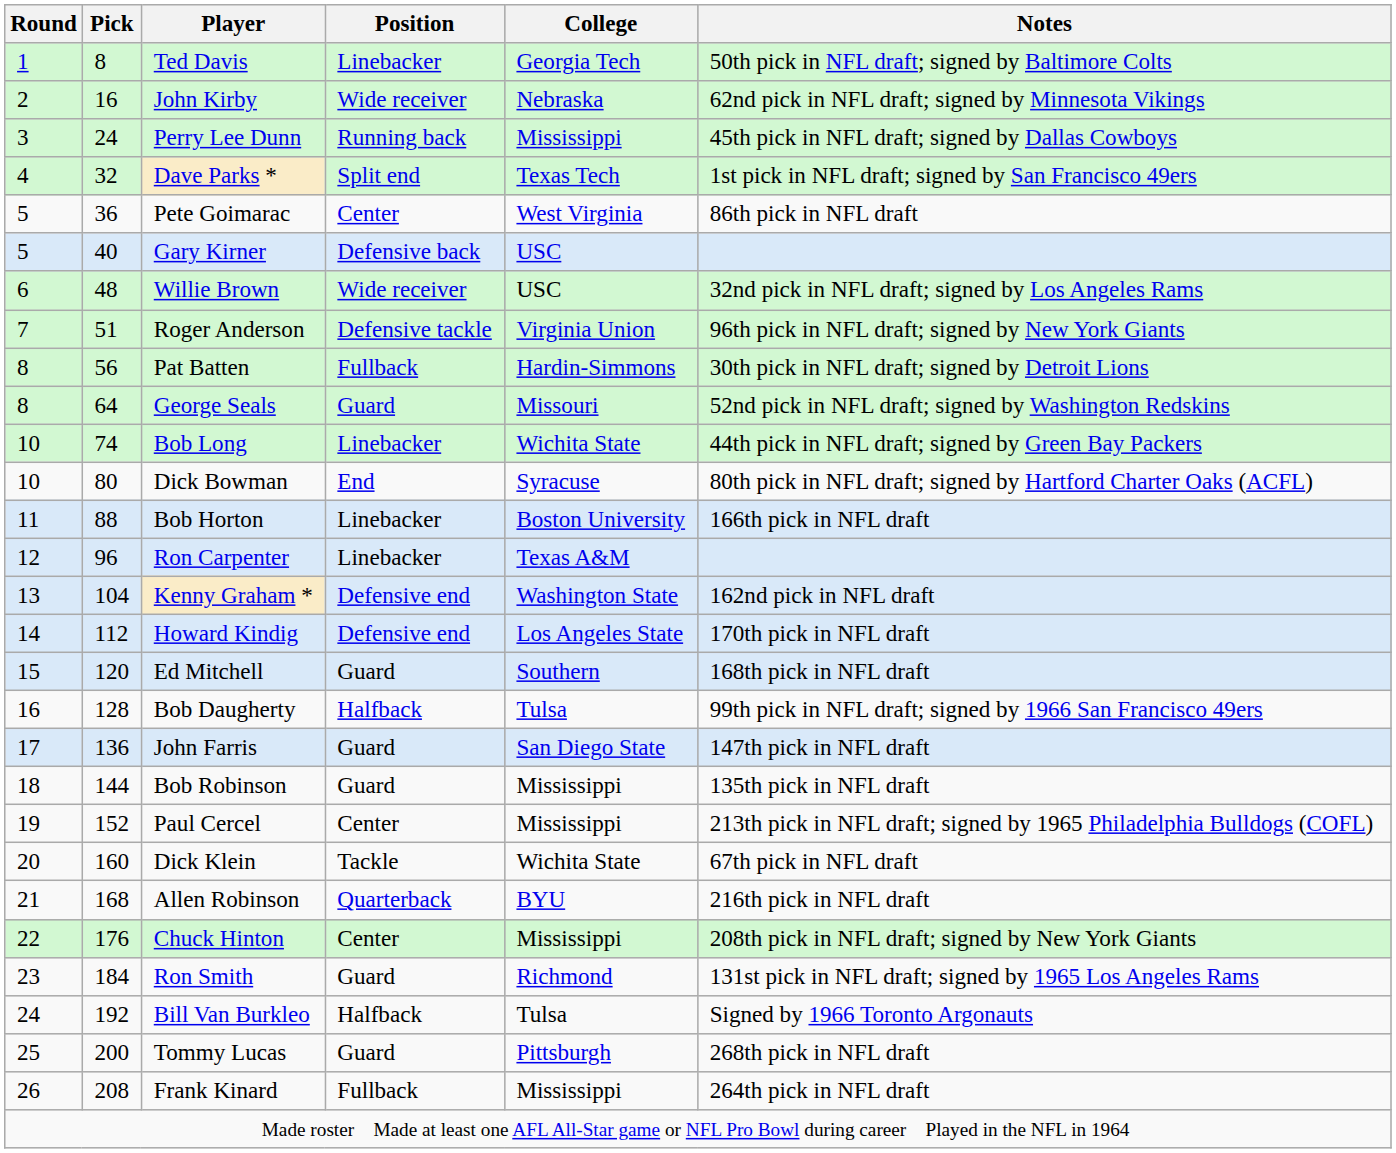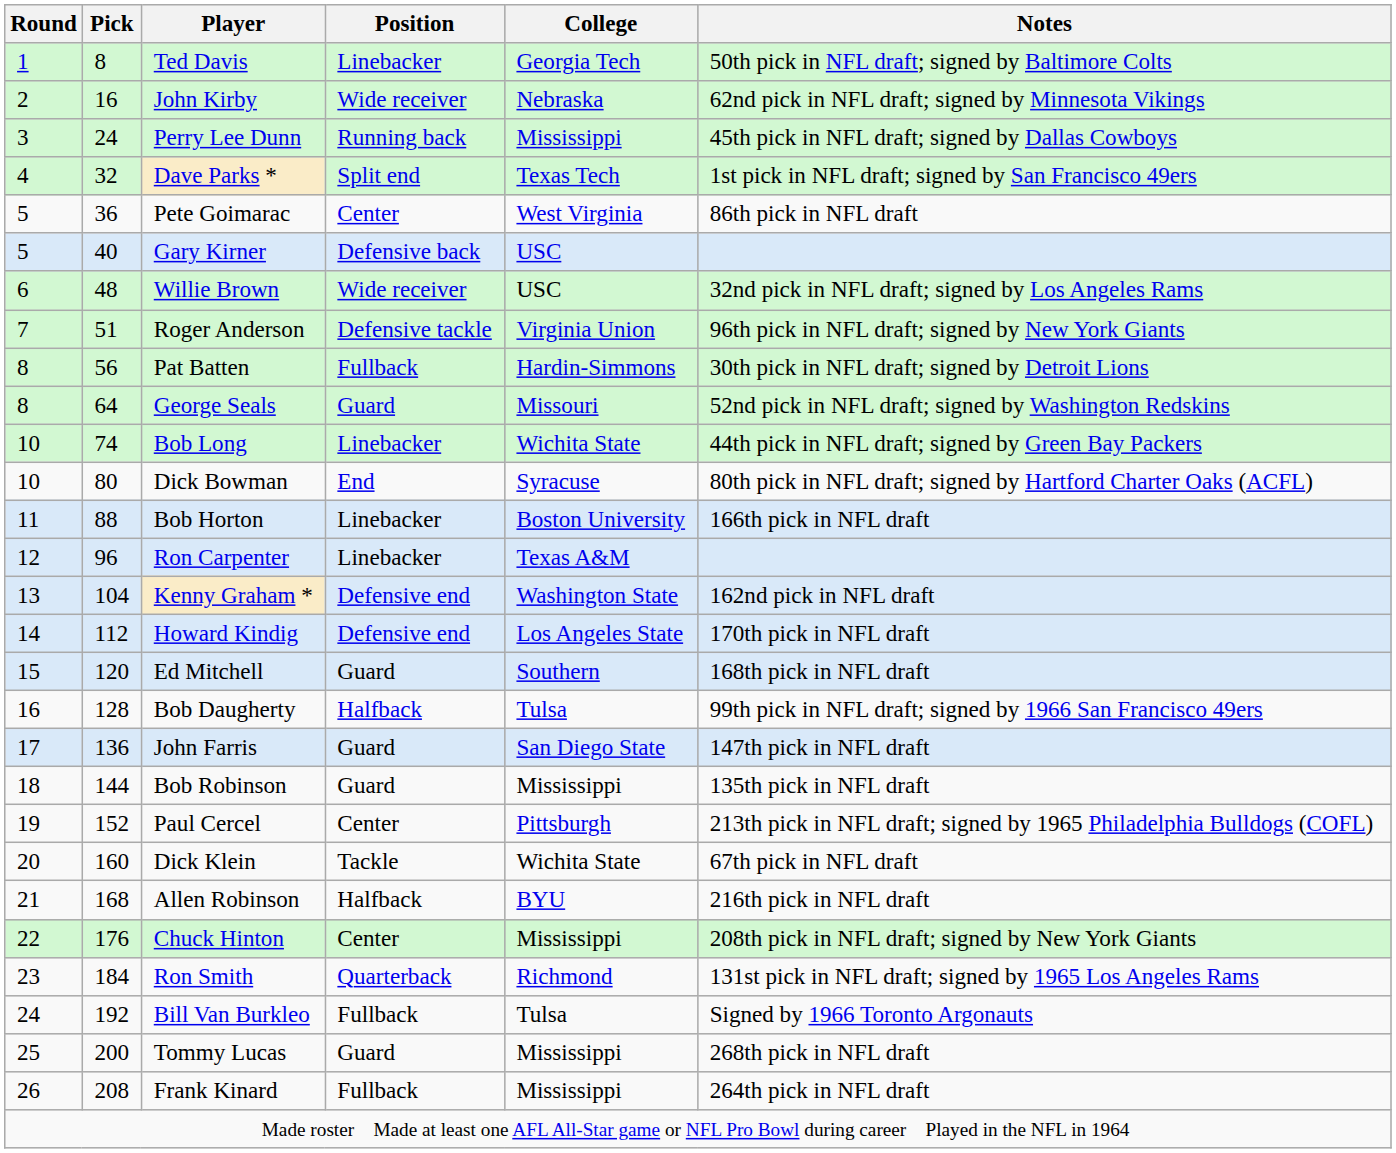 <table class="wikitable" style="font-size:95%;">
 <tr>
 <th scope=column>Round</th>
 <th scope=column>Pick</th>
 <th scope=column>Player</th>
 <th scope=column>Position</th>
 <th scope=column>College</th>
 <th scope=column>Notes</th>
 </tr>
 <tr>
 <td style="padding-left: 0.5em; padding-right: 0.5em; background: #d2f8d2;"><a href='#'>1</a></td>
 <td style="padding-left: 0.5em; padding-right: 0.5em; background: #d2f8d2;">8</td>
 <td style="padding-left: 0.5em; padding-right: 0.5em; background: #d2f8d2;"><a href='#'>Ted Davis</a></td>
 <td style="padding-left: 0.5em; padding-right: 0.5em; background: #d2f8d2;"><a href='#'>Linebacker</a></td>
 <td style="padding-left: 0.5em; padding-right: 0.5em; background: #d2f8d2;"><a href='#'>Georgia Tech</a></td>
 <td style="padding-left: 0.5em; padding-right: 0.75em; background: #d2f8d2;">50th pick in <a href='#'>NFL draft</a>; signed by <a href='#'>Baltimore Colts</a></td>
 </tr>
 <tr>
 <td style="padding-left: 0.5em; padding-right: 0.5em; background: #d2f8d2;">2</td>
 <td style="padding-left: 0.5em; padding-right: 0.5em; background: #d2f8d2;">16</td>
 <td style="padding-left: 0.5em; padding-right: 0.5em; background: #d2f8d2;"><a href='#'>John Kirby</a></td>
 <td style="padding-left: 0.5em; padding-right: 0.5em; background: #d2f8d2;"><a href='#'>Wide receiver</a></td>
 <td style="padding-left: 0.5em; padding-right: 0.5em; background: #d2f8d2;"><a href='#'>Nebraska</a></td>
 <td style="padding-left: 0.5em; padding-right: 0.75em; background: #d2f8d2;">62nd pick in NFL draft; signed by <a href='#'>Minnesota Vikings</a></td>
 </tr>
 <tr>
 <td style="padding-left: 0.5em; padding-right: 0.5em; background: #d2f8d2;">3</td>
 <td style="padding-left: 0.5em; padding-right: 0.5em; background: #d2f8d2;">24</td>
 <td style="padding-left: 0.5em; padding-right: 0.5em; background: #d2f8d2;"><a href='#'>Perry Lee Dunn</a></td>
 <td style="padding-left: 0.5em; padding-right: 0.5em; background: #d2f8d2;"><a href='#'>Running back</a></td>
 <td style="padding-left: 0.5em; padding-right: 0.5em; background: #d2f8d2;"><a href='#'>Mississippi</a></td>
 <td style="padding-left: 0.5em; padding-right: 0.75em; background: #d2f8d2;">45th pick in NFL draft; signed by <a href='#'>Dallas Cowboys</a></td>
 </tr>
 <tr>
 <td style="padding-left: 0.5em; padding-right: 0.5em; background: #d2f8d2;">4</td>
 <td style="padding-left: 0.5em; padding-right: 0.5em; background: #d2f8d2;">32</td>
 <td style="padding-left: 0.5em; padding-right: 0.5em; background: #faecc8;"><a href='#'>Dave Parks</a> *</td>
 <td style="padding-left: 0.5em; padding-right: 0.5em; background: #d2f8d2;"><a href='#'>Split end</a></td>
 <td style="padding-left: 0.5em; padding-right: 0.5em; background: #d2f8d2;"><a href='#'>Texas Tech</a></td>
 <td style="padding-left: 0.5em; padding-right: 0.75em; background: #d2f8d2;">1st pick in NFL draft; signed by <a href='#'>San Francisco 49ers</a></td>
 </tr>
 <tr>
 <td style="padding-left: 0.5em; padding-right: 0.5em;">5</td>
 <td style="padding-left: 0.5em; padding-right: 0.5em;">36</td>
 <td style="padding-left: 0.5em; padding-right: 0.5em;">Pete Goimarac</td>
 <td style="padding-left: 0.5em; padding-right: 0.5em;"><a href='#'>Center</a></td>
 <td style="padding-left: 0.5em; padding-right: 0.5em;"><a href='#'>West Virginia</a></td>
 <td style="padding-left: 0.5em; padding-right: 0.75em;">86th pick in NFL draft</td>
 </tr>
 <tr>
 <td style="padding-left: 0.5em; padding-right: 0.5em; background: #d9e9f9;">5</td>
 <td style="padding-left: 0.5em; padding-right: 0.5em; background: #d9e9f9;">40</td>
 <td style="padding-left: 0.5em; padding-right: 0.5em; background: #d9e9f9;"><a href='#'>Gary Kirner</a></td>
 <td style="padding-left: 0.5em; padding-right: 0.5em; background: #d9e9f9;"><a href='#'>Defensive back</a></td>
 <td style="padding-left: 0.5em; padding-right: 0.5em; background: #d9e9f9;"><a href='#'>USC</a></td>
 <td style="padding-left: 0.5em; padding-right: 0.75em; background: #d9e9f9;"></td>
 </tr>
 <tr>
 <td style="padding-left: 0.5em; padding-right: 0.5em; background: #d2f8d2;">6</td>
 <td style="padding-left: 0.5em; padding-right: 0.5em; background: #d2f8d2;">48</td>
 <td style="padding-left: 0.5em; padding-right: 0.5em; background: #d2f8d2;"><a href='#'>Willie Brown</a></td>
 <td style="padding-left: 0.5em; padding-right: 0.5em; background: #d2f8d2;"><a href='#'>Wide receiver</a></td>
 <td style="padding-left: 0.5em; padding-right: 0.5em; background: #d2f8d2;">USC</td>
 <td style="padding-left: 0.5em; padding-right: 0.75em; background: #d2f8d2;">32nd pick in NFL draft; signed by <a href='#'>Los Angeles Rams</a></td>
 </tr>
 <tr>
 <td style="padding-left: 0.5em; padding-right: 0.5em; background: #d2f8d2;">7</td>
 <td style="padding-left: 0.5em; padding-right: 0.5em; background: #d2f8d2;">51</td>
 <td style="padding-left: 0.5em; padding-right: 0.5em; background: #d2f8d2;">Roger Anderson</td>
 <td style="padding-left: 0.5em; padding-right: 0.5em; background: #d2f8d2;"><a href='#'>Defensive tackle</a></td>
 <td style="padding-left: 0.5em; padding-right: 0.5em; background: #d2f8d2;"><a href='#'>Virginia Union</a></td>
 <td style="padding-left: 0.5em; padding-right: 0.75em; background: #d2f8d2;">96th pick in NFL draft; signed by <a href='#'>New York Giants</a></td>
 </tr>
 <tr>
 <td style="padding-left: 0.5em; padding-right: 0.5em; background: #d2f8d2;">8</td>
 <td style="padding-left: 0.5em; padding-right: 0.5em; background: #d2f8d2;">56</td>
 <td style="padding-left: 0.5em; padding-right: 0.5em; background: #d2f8d2;">Pat Batten</td>
 <td style="padding-left: 0.5em; padding-right: 0.5em; background: #d2f8d2;"><a href='#'>Fullback</a></td>
 <td style="padding-left: 0.5em; padding-right: 0.5em; background: #d2f8d2;"><a href='#'>Hardin-Simmons</a></td>
 <td style="padding-left: 0.5em; padding-right: 0.75em; background: #d2f8d2;">30th pick in NFL draft; signed by <a href='#'>Detroit Lions</a></td>
 </tr>
 <tr>
 <td style="padding-left: 0.5em; padding-right: 0.5em; background: #d2f8d2;">8</td>
 <td style="padding-left: 0.5em; padding-right: 0.5em; background: #d2f8d2;">64</td>
 <td style="padding-left: 0.5em; padding-right: 0.5em; background: #d2f8d2;"><a href='#'>George Seals</a></td>
 <td style="padding-left: 0.5em; padding-right: 0.5em; background: #d2f8d2;"><a href='#'>Guard</a></td>
 <td style="padding-left: 0.5em; padding-right: 0.5em; background: #d2f8d2;"><a href='#'>Missouri</a></td>
 <td style="padding-left: 0.5em; padding-right: 0.75em; background: #d2f8d2;">52nd pick in NFL draft; signed by <a href='#'>Washington Redskins</a></td>
 </tr>
 <tr>
 <td style="padding-left: 0.5em; padding-right: 0.5em; background: #d2f8d2;">10</td>
 <td style="padding-left: 0.5em; padding-right: 0.5em; background: #d2f8d2;">74</td>
 <td style="padding-left: 0.5em; padding-right: 0.5em; background: #d2f8d2;"><a href='#'>Bob Long</a></td>
 <td style="padding-left: 0.5em; padding-right: 0.5em; background: #d2f8d2;"><a href='#'>Linebacker</a></td>
 <td style="padding-left: 0.5em; padding-right: 0.5em; background: #d2f8d2;"><a href='#'>Wichita State</a></td>
 <td style="padding-left: 0.5em; padding-right: 0.75em; background: #d2f8d2;">44th pick in NFL draft; signed by <a href='#'>Green Bay Packers</a></td>
 </tr>
 <tr>
 <td style="padding-left: 0.5em; padding-right: 0.5em;">10</td>
 <td style="padding-left: 0.5em; padding-right: 0.5em;">80</td>
 <td style="padding-left: 0.5em; padding-right: 0.5em;">Dick Bowman</td>
 <td style="padding-left: 0.5em; padding-right: 0.5em;"><a href='#'>End</a></td>
 <td style="padding-left: 0.5em; padding-right: 0.5em;"><a href='#'>Syracuse</a></td>
 <td style="padding-left: 0.5em; padding-right: 0.75em;">80th pick in NFL draft; signed by <a href='#'>Hartford Charter Oaks</a> (<a href='#'>ACFL</a>)</td>
 </tr>
 <tr>
 <td style="padding-left: 0.5em; padding-right: 0.5em; background: #d9e9f9;">11</td>
 <td style="padding-left: 0.5em; padding-right: 0.5em; background: #d9e9f9;">88</td>
 <td style="padding-left: 0.5em; padding-right: 0.5em; background: #d9e9f9;">Bob Horton</td>
 <td style="padding-left: 0.5em; padding-right: 0.5em; background: #d9e9f9;">Linebacker</td>
 <td style="padding-left: 0.5em; padding-right: 0.5em; background: #d9e9f9;"><a href='#'>Boston University</a></td>
 <td style="padding-left: 0.5em; padding-right: 0.75em; background: #d9e9f9;">166th pick in NFL draft</td>
 </tr>
 <tr>
 <td style="padding-left: 0.5em; padding-right: 0.5em; background: #d9e9f9;">12</td>
 <td style="padding-left: 0.5em; padding-right: 0.5em; background: #d9e9f9;">96</td>
 <td style="padding-left: 0.5em; padding-right: 0.5em; background: #d9e9f9;"><a href='#'>Ron Carpenter</a></td>
 <td style="padding-left: 0.5em; padding-right: 0.5em; background: #d9e9f9;">Linebacker</td>
 <td style="padding-left: 0.5em; padding-right: 0.5em; background: #d9e9f9;"><a href='#'>Texas A&M</a></td>
 <td style="padding-left: 0.5em; padding-right: 0.75em; background: #d9e9f9;"></td>
 </tr>
 <tr>
 <td style="padding-left: 0.5em; padding-right: 0.5em; background: #d9e9f9;">13</td>
 <td style="padding-left: 0.5em; padding-right: 0.5em; background: #d9e9f9;">104</td>
 <td style="padding-left: 0.5em; padding-right: 0.5em; background: #faecc8;"><a href='#'>Kenny Graham</a> *</td>
 <td style="padding-left: 0.5em; padding-right: 0.5em; background: #d9e9f9;"><a href='#'>Defensive end</a></td>
 <td style="padding-left: 0.5em; padding-right: 0.5em; background: #d9e9f9;"><a href='#'>Washington State</a></td>
 <td style="padding-left: 0.5em; padding-right: 0.75em; background: #d9e9f9;">162nd pick in NFL draft</td>
 </tr>
 <tr>
 <td style="padding-left: 0.5em; padding-right: 0.5em; background: #d9e9f9;">14</td>
 <td style="padding-left: 0.5em; padding-right: 0.5em; background: #d9e9f9;">112</td>
 <td style="padding-left: 0.5em; padding-right: 0.5em; background: #d9e9f9;"><a href='#'>Howard Kindig</a></td>
 <td style="padding-left: 0.5em; padding-right: 0.5em; background: #d9e9f9;"><a href='#'>Defensive end</a></td>
 <td style="padding-left: 0.5em; padding-right: 0.5em; background: #d9e9f9;"><a href='#'>Los Angeles State</a></td>
 <td style="padding-left: 0.5em; padding-right: 0.75em; background: #d9e9f9;">170th pick in NFL draft</td>
 </tr>
 <tr>
 <td style="padding-left: 0.5em; padding-right: 0.5em; background: #d9e9f9;">15</td>
 <td style="padding-left: 0.5em; padding-right: 0.5em; background: #d9e9f9;">120</td>
 <td style="padding-left: 0.5em; padding-right: 0.5em; background: #d9e9f9;">Ed Mitchell</td>
 <td style="padding-left: 0.5em; padding-right: 0.5em; background: #d9e9f9;">Guard</td>
 <td style="padding-left: 0.5em; padding-right: 0.5em; background: #d9e9f9;"><a href='#'>Southern</a></td>
 <td style="padding-left: 0.5em; padding-right: 0.75em; background: #d9e9f9;">168th pick in NFL draft</td>
 </tr>
 <tr>
 <td style="padding-left: 0.5em; padding-right: 0.5em;">16</td>
 <td style="padding-left: 0.5em; padding-right: 0.5em;">128</td>
 <td style="padding-left: 0.5em; padding-right: 0.5em;">Bob Daugherty</td>
 <td style="padding-left: 0.5em; padding-right: 0.5em;"><a href='#'>Halfback</a></td>
 <td style="padding-left: 0.5em; padding-right: 0.5em;"><a href='#'>Tulsa</a></td>
 <td style="padding-left: 0.5em; padding-right: 0.75em;">99th pick in NFL draft; signed by <a href='#'>1966 San Francisco 49ers</a></td>
 </tr>
 <tr>
 <td style="padding-left: 0.5em; padding-right: 0.5em; background: #d9e9f9;">17</td>
 <td style="padding-left: 0.5em; padding-right: 0.5em; background: #d9e9f9;">136</td>
 <td style="padding-left: 0.5em; padding-right: 0.5em; background: #d9e9f9;">John Farris</td>
 <td style="padding-left: 0.5em; padding-right: 0.5em; background: #d9e9f9;">Guard</td>
 <td style="padding-left: 0.5em; padding-right: 0.5em; background: #d9e9f9;"><a href='#'>San Diego State</a></td>
 <td style="padding-left: 0.5em; padding-right: 0.75em; background: #d9e9f9;">147th pick in NFL draft</td>
 </tr>
 <tr>
 <td style="padding-left: 0.5em; padding-right: 0.5em;">18</td>
 <td style="padding-left: 0.5em; padding-right: 0.5em;">144</td>
 <td style="padding-left: 0.5em; padding-right: 0.5em;">Bob Robinson</td>
 <td style="padding-left: 0.5em; padding-right: 0.5em;">Guard</td>
 <td style="padding-left: 0.5em; padding-right: 0.5em;">Mississippi</td>
 <td style="padding-left: 0.5em; padding-right: 0.75em;">135th pick in NFL draft</td>
 </tr>
 <tr>
 <td style="padding-left: 0.5em; padding-right: 0.5em;">19</td>
 <td style="padding-left: 0.5em; padding-right: 0.5em;">152</td>
 <td style="padding-left: 0.5em; padding-right: 0.5em;">Paul Cercel</td>
 <td style="padding-left: 0.5em; padding-right: 0.5em;">Center</td>
-<td style="padding-left: 0.5em; padding-right: 0.5em;">Mississippi</td>
+<td style="padding-left: 0.5em; padding-right: 0.5em;"><a href='#'>Pittsburgh</a></td>
 <td style="padding-left: 0.5em; padding-right: 0.75em;">213th pick in NFL draft; signed by 1965 <a href='#'>Philadelphia Bulldogs</a> (<a href='#'>COFL</a>)</td>
 </tr>
 <tr>
 <td style="padding-left: 0.5em; padding-right: 0.5em;">20</td>
 <td style="padding-left: 0.5em; padding-right: 0.5em;">160</td>
 <td style="padding-left: 0.5em; padding-right: 0.5em;">Dick Klein</td>
 <td style="padding-left: 0.5em; padding-right: 0.5em;">Tackle</td>
 <td style="padding-left: 0.5em; padding-right: 0.5em;">Wichita State</td>
 <td style="padding-left: 0.5em; padding-right: 0.75em;">67th pick in NFL draft</td>
 </tr>
 <tr>
 <td style="padding-left: 0.5em; padding-right: 0.5em;">21</td>
 <td style="padding-left: 0.5em; padding-right: 0.5em;">168</td>
 <td style="padding-left: 0.5em; padding-right: 0.5em;">Allen Robinson</td>
-<td style="padding-left: 0.5em; padding-right: 0.5em;"><a href='#'>Quarterback</a></td>
+<td style="padding-left: 0.5em; padding-right: 0.5em;">Halfback</td>
 <td style="padding-left: 0.5em; padding-right: 0.5em;"><a href='#'>BYU</a></td>
 <td style="padding-left: 0.5em; padding-right: 0.75em;">216th pick in NFL draft</td>
 </tr>
 <tr>
 <td style="padding-left: 0.5em; padding-right: 0.5em; background: #d2f8d2;">22</td>
 <td style="padding-left: 0.5em; padding-right: 0.5em; background: #d2f8d2;">176</td>
 <td style="padding-left: 0.5em; padding-right: 0.5em; background: #d2f8d2;"><a href='#'>Chuck Hinton</a></td>
 <td style="padding-left: 0.5em; padding-right: 0.5em; background: #d2f8d2;">Center</td>
 <td style="padding-left: 0.5em; padding-right: 0.5em; background: #d2f8d2;">Mississippi</td>
 <td style="padding-left: 0.5em; padding-right: 0.75em; background: #d2f8d2;">208th pick in NFL draft; signed by New York Giants</td>
 </tr>
 <tr>
 <td style="padding-left: 0.5em; padding-right: 0.5em;">23</td>
 <td style="padding-left: 0.5em; padding-right: 0.5em;">184</td>
 <td style="padding-left: 0.5em; padding-right: 0.5em;"><a href='#'>Ron Smith</a></td>
-<td style="padding-left: 0.5em; padding-right: 0.5em;">Guard</td>
+<td style="padding-left: 0.5em; padding-right: 0.5em;"><a href='#'>Quarterback</a></td>
 <td style="padding-left: 0.5em; padding-right: 0.5em;"><a href='#'>Richmond</a></td>
 <td style="padding-left: 0.5em; padding-right: 0.75em;">131st pick in NFL draft; signed by <a href='#'>1965 Los Angeles Rams</a></td>
 </tr>
 <tr>
 <td style="padding-left: 0.5em; padding-right: 0.5em;">24</td>
 <td style="padding-left: 0.5em; padding-right: 0.5em;">192</td>
 <td style="padding-left: 0.5em; padding-right: 0.5em;"><a href='#'>Bill Van Burkleo</a></td>
-<td style="padding-left: 0.5em; padding-right: 0.5em;">Halfback</td>
+<td style="padding-left: 0.5em; padding-right: 0.5em;">Fullback</td>
 <td style="padding-left: 0.5em; padding-right: 0.5em;">Tulsa</td>
 <td style="padding-left: 0.5em; padding-right: 0.75em;">Signed by <a href='#'>1966 Toronto Argonauts</a></td>
 </tr>
 <tr>
 <td style="padding-left: 0.5em; padding-right: 0.5em;">25</td>
 <td style="padding-left: 0.5em; padding-right: 0.5em;">200</td>
 <td style="padding-left: 0.5em; padding-right: 0.5em;">Tommy Lucas</td>
 <td style="padding-left: 0.5em; padding-right: 0.5em;">Guard</td>
-<td style="padding-left: 0.5em; padding-right: 0.5em;"><a href='#'>Pittsburgh</a></td>
+<td style="padding-left: 0.5em; padding-right: 0.5em;">Mississippi</td>
 <td style="padding-left: 0.5em; padding-right: 0.75em;">268th pick in NFL draft</td>
 </tr>
 <tr>
 <td style="padding-left: 0.5em; padding-right: 0.5em;">26</td>
 <td style="padding-left: 0.5em; padding-right: 0.5em;">208</td>
 <td style="padding-left: 0.5em; padding-right: 0.5em;">Frank Kinard</td>
 <td style="padding-left: 0.5em; padding-right: 0.5em;">Fullback</td>
 <td style="padding-left: 0.5em; padding-right: 0.5em;">Mississippi</td>
 <td style="padding-left: 0.5em; padding-right: 0.75em;">264th pick in NFL draft</td>
 </tr>
 <tr>
 <td colspan="6" style="text-align:center;"><small> Made roster    Made at least one <a href='#'>AFL All-Star game</a> or <a href='#'>NFL Pro Bowl</a> during career    Played in the NFL in 1964  </small></td>
 </tr>
 </table>
